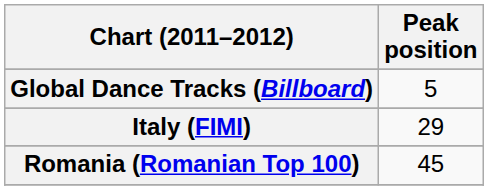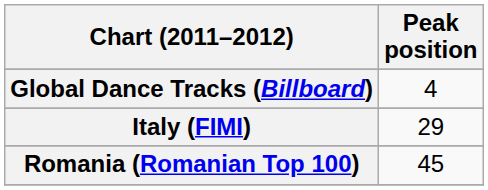 <table class="wikitable sortable plainrowheaders">
 <tr>
 <th scope="col">Chart (2011–2012)</th>
 <th scope="col">Peak<br>position</th>
 </tr>
 <tr>
 </tr>
 <tr>
 </tr>
 <tr>
 </tr>
 <tr>
 </tr>
 <tr>
 </tr>
 <tr>
 </tr>
 <tr>
 </tr>
 <tr>
 <th scope="row">Global Dance Tracks (<em><a href='#'>Billboard</a></em>)</th>
-<td style="text-align:center;">5</td>
+<td style="text-align:center;">4</td>
 </tr>
 <tr>
 </tr>
 <tr>
 <th scope="row">Italy (<a href='#'>FIMI</a>)</th>
 <td style="text-align:center;">29</td>
 </tr>
 <tr>
 </tr>
 <tr>
 <th scope="row">Romania (<a href='#'>Romanian Top 100</a>)</th>
 <td style="text-align:center;">45</td>
 </tr>
 <tr>
 </tr>
 <tr>
 </tr>
 </table>
